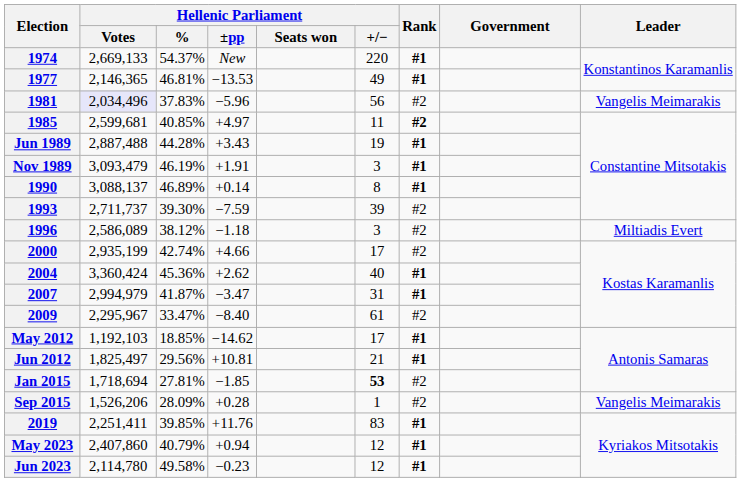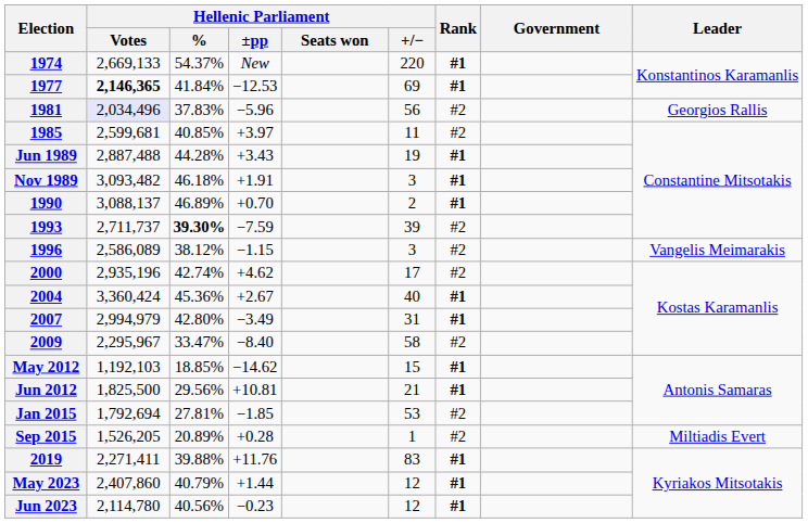 <table class="wikitable" style="text-align:center; line-height:16px;">
 <tr>
 <th rowspan="2" style="width:75px;">Election</th>
 <th colspan="5"><a href='#'>Hellenic Parliament</a></th>
 <th rowspan="2" style="width:30px;">Rank</th>
 <th rowspan="2" style="width:145px;">Government</th>
 <th rowspan="2">Leader</th>
 </tr>
 <tr>
 <th style="width:75px;">Votes</th>
 <th style="width:45px;">%</th>
 <th style="width:45px;">±<a href='#'>pp</a></th>
 <th style="width:100px;">Seats won</th>
 <th style="width:40px;">+/−</th>
 </tr>
 <tr>
 <th align="center"><a href='#'>1974</a></th>
 <td>2,669,133</td>
 <td>54.37%</td>
 <td><em>New</em></td>
 <td></td>
 <td> 220</td>
 <td><strong>#1</strong></td>
 <td></td>
 <td rowspan=2><a href='#'>Konstantinos Karamanlis</a></td>
 </tr>
 <tr>
 <th align="center"><a href='#'>1977</a></th>
-<td>2,146,365</td>
-<td>46.81%</td>
-<td>−13.53</td>
+<td><strong>2,146,365</strong></td>
+<td>41.84%</td>
+<td>−12.53</td>
 <td></td>
-<td> 49</td>
+<td> 69</td>
 <td><strong>#1</strong></td>
 <td></td>
 </tr>
 <tr>
 <th align="center"><a href='#'>1981</a></th>
 <td style="background: lavender;">2,034,496</td>
 <td>37.83%</td>
 <td>−5.96</td>
 <td></td>
 <td> 56</td>
 <td>#2</td>
 <td></td>
-<td><a href='#'>Vangelis Meimarakis</a></td>
+<td><a href='#'>Georgios Rallis</a></td>
 </tr>
 <tr>
 <th align="center"><a href='#'>1985</a></th>
 <td>2,599,681</td>
 <td>40.85%</td>
-<td>+4.97</td>
+<td>+3.97</td>
 <td></td>
 <td> 11</td>
-<td><strong>#2</strong></td>
+<td>#2</td>
 <td></td>
 <td rowspan=5><a href='#'>Constantine Mitsotakis</a></td>
 </tr>
 <tr>
 <th align="center"><a href='#'>Jun 1989</a></th>
 <td>2,887,488</td>
 <td>44.28%</td>
 <td>+3.43</td>
 <td></td>
 <td> 19</td>
 <td><strong>#1</strong></td>
 <td></td>
 </tr>
 <tr>
 <th align="center"><a href='#'>Nov 1989</a></th>
-<td>3,093,479</td>
-<td>46.19%</td>
+<td>3,093,482</td>
+<td>46.18%</td>
 <td>+1.91</td>
 <td></td>
 <td> 3</td>
 <td><strong>#1</strong></td>
 <td></td>
 </tr>
 <tr>
 <th align="center"><a href='#'>1990</a></th>
 <td>3,088,137</td>
 <td>46.89%</td>
-<td>+0.14</td>
+<td>+0.70</td>
 <td></td>
-<td> 8</td>
+<td> 2</td>
 <td><strong>#1</strong></td>
 <td></td>
 </tr>
 <tr>
 <th align="center"><a href='#'>1993</a></th>
 <td>2,711,737</td>
-<td>39.30%</td>
+<td><strong>39.30%</strong></td>
 <td>−7.59</td>
 <td></td>
 <td> 39</td>
 <td>#2</td>
 <td></td>
 </tr>
 <tr>
 <th align="center"><a href='#'>1996</a></th>
 <td>2,586,089</td>
 <td>38.12%</td>
-<td>−1.18</td>
+<td>−1.15</td>
 <td></td>
 <td> 3</td>
 <td>#2</td>
 <td></td>
-<td><a href='#'>Miltiadis Evert</a></td>
+<td><a href='#'>Vangelis Meimarakis</a></td>
 </tr>
 <tr>
 <th align="center"><a href='#'>2000</a></th>
-<td>2,935,199</td>
+<td>2,935,196</td>
 <td>42.74%</td>
-<td>+4.66</td>
+<td>+4.62</td>
 <td></td>
 <td> 17</td>
 <td>#2</td>
 <td></td>
 <td rowspan=4><a href='#'>Kostas Karamanlis</a></td>
 </tr>
 <tr>
 <th align="center"><a href='#'>2004</a></th>
 <td>3,360,424</td>
 <td>45.36%</td>
-<td>+2.62</td>
+<td>+2.67</td>
 <td></td>
 <td> 40</td>
 <td><strong>#1</strong></td>
 <td></td>
 </tr>
 <tr>
 <th align="center"><a href='#'>2007</a></th>
 <td>2,994,979</td>
-<td>41.87%</td>
-<td>−3.47</td>
+<td>42.80%</td>
+<td>−3.49</td>
 <td></td>
 <td> 31</td>
 <td><strong>#1</strong></td>
 <td></td>
 </tr>
 <tr>
 <th align="center"><a href='#'>2009</a></th>
 <td>2,295,967</td>
 <td>33.47%</td>
 <td>−8.40</td>
 <td></td>
-<td> 61</td>
+<td> 58</td>
 <td>#2</td>
 <td></td>
 </tr>
 <tr>
 <th align="center"><a href='#'>May 2012</a></th>
 <td>1,192,103</td>
 <td>18.85%</td>
 <td>−14.62</td>
 <td></td>
-<td> 17</td>
+<td> 15</td>
 <td><strong>#1</strong></td>
 <td></td>
 <td rowspan=3><a href='#'>Antonis Samaras</a></td>
 </tr>
 <tr>
 <th align="center"><a href='#'>Jun 2012</a></th>
-<td>1,825,497</td>
+<td>1,825,500</td>
 <td>29.56%</td>
 <td>+10.81</td>
 <td></td>
 <td> 21</td>
 <td><strong>#1</strong></td>
 <td></td>
 </tr>
 <tr>
 <th align="center"><a href='#'>Jan 2015</a></th>
-<td>1,718,694</td>
+<td>1,792,694</td>
 <td>27.81%</td>
 <td>−1.85</td>
 <td></td>
-<td><strong> 53</strong></td>
+<td> 53</td>
 <td>#2</td>
 <td></td>
 </tr>
 <tr>
 <th align="center"><a href='#'>Sep 2015</a></th>
-<td>1,526,206</td>
-<td>28.09%</td>
+<td>1,526,205</td>
+<td>20.89%</td>
 <td>+0.28</td>
 <td></td>
 <td> 1</td>
 <td>#2</td>
 <td></td>
-<td><a href='#'>Vangelis Meimarakis</a></td>
+<td><a href='#'>Miltiadis Evert</a></td>
 </tr>
 <tr>
 <th align="center"><a href='#'>2019</a></th>
-<td>2,251,411</td>
-<td>39.85%</td>
+<td>2,271,411</td>
+<td>39.88%</td>
 <td>+11.76</td>
 <td></td>
 <td> 83</td>
 <td><strong>#1</strong></td>
 <td></td>
 <td rowspan="3"><a href='#'>Kyriakos Mitsotakis</a></td>
 </tr>
 <tr>
 <th><a href='#'>May 2023</a></th>
 <td>2,407,860</td>
 <td>40.79%</td>
-<td>+0.94</td>
+<td>+1.44</td>
 <td></td>
 <td> 12</td>
 <td><strong>#1</strong></td>
 <td></td>
 </tr>
 <tr>
 <th><a href='#'>Jun 2023</a></th>
 <td>2,114,780</td>
-<td>49.58%</td>
+<td>40.56%</td>
 <td>−0.23</td>
 <td></td>
 <td> 12</td>
 <td><strong>#1</strong></td>
 <td></td>
 </tr>
 </table>
